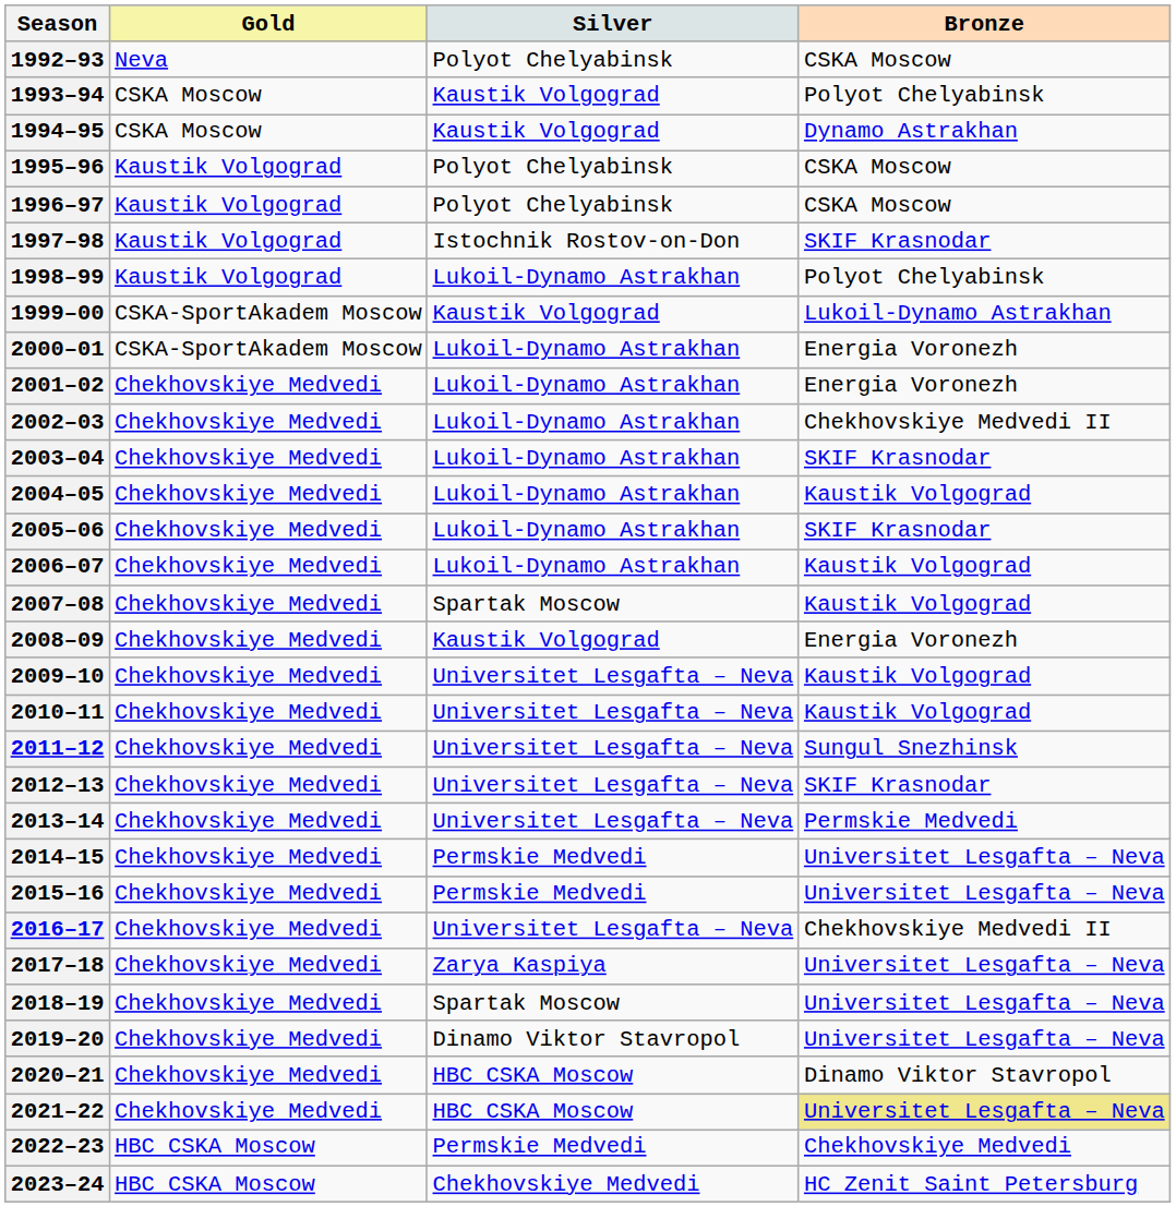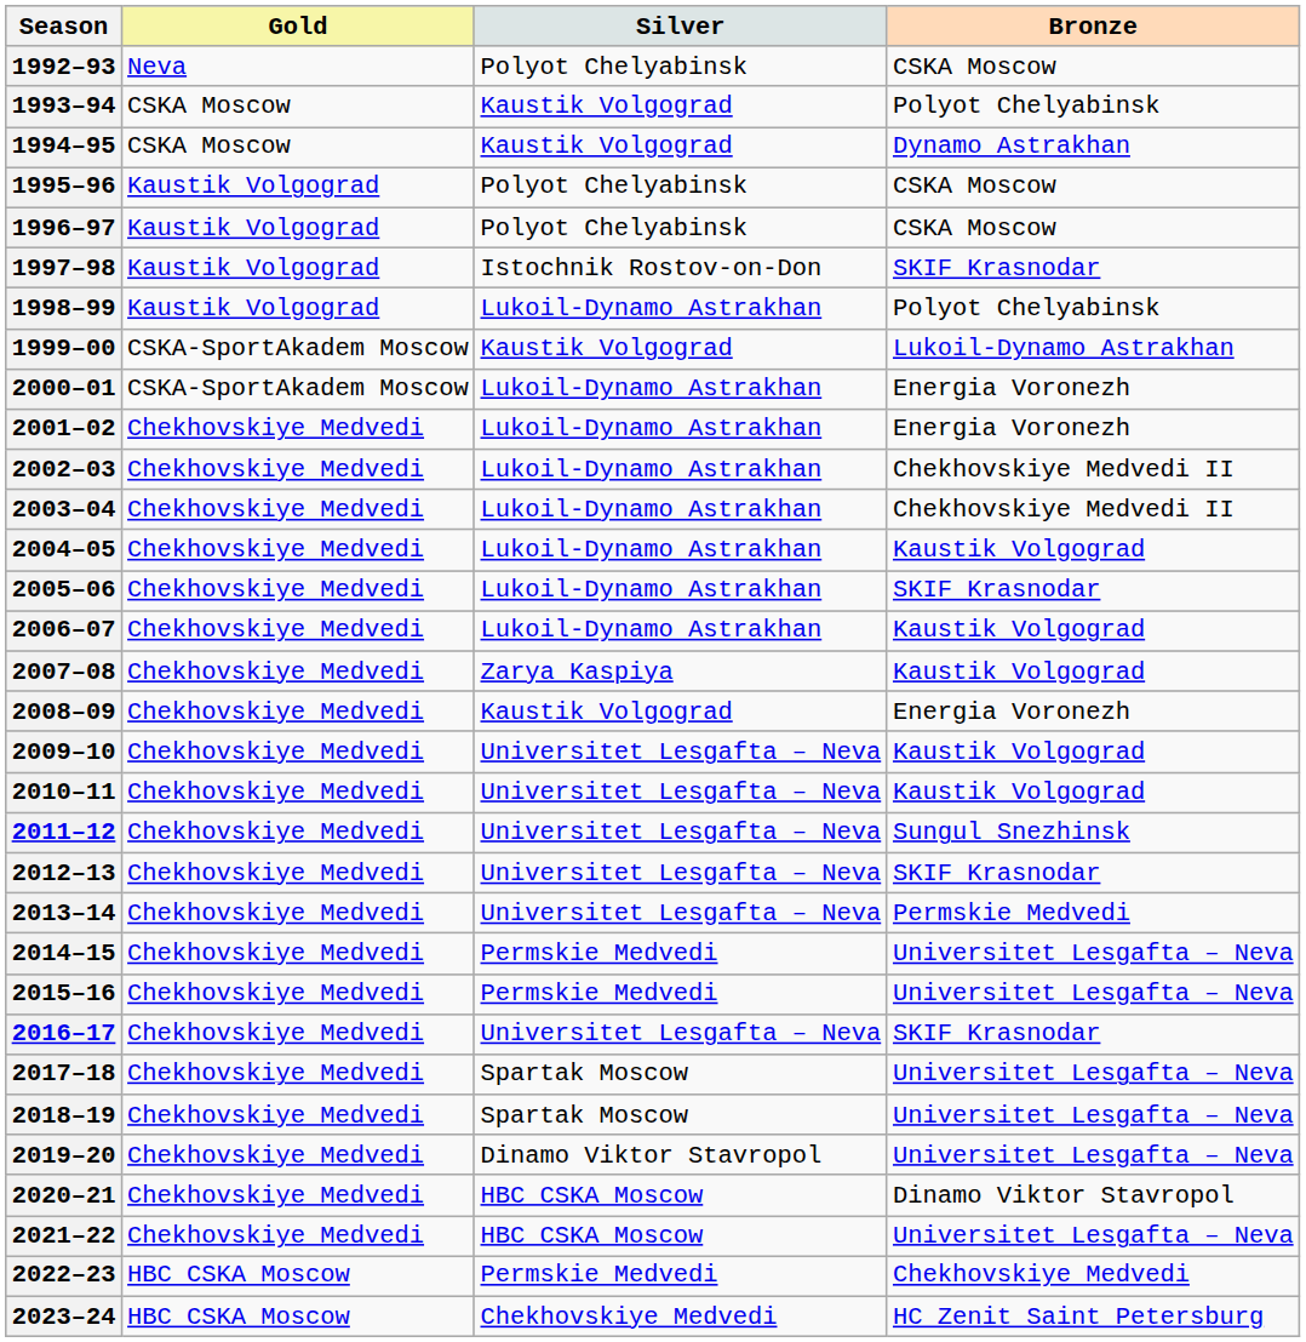 <table class="wikitable">
 <tr bgcolor="#efefef" align=left>
 <th>Season</th>
 <th scope="col" style="background-color: #F7F6A8;"> Gold</th>
 <th scope="col" style="background-color: #DCE5E5;"> Silver</th>
 <th scope="col" style="background-color: #FFDAB9;"> Bronze</th>
 </tr>
 <tr>
 <th>1992–93</th>
 <td><a href='#'>Neva</a> </td>
 <td>Polyot Chelyabinsk </td>
 <td>CSKA Moscow </td>
 </tr>
 <tr>
 <th>1993–94</th>
 <td>CSKA Moscow </td>
 <td><a href='#'>Kaustik Volgograd</a> </td>
 <td>Polyot Chelyabinsk </td>
 </tr>
 <tr>
 <th>1994–95</th>
 <td>CSKA Moscow </td>
 <td><a href='#'>Kaustik Volgograd</a> </td>
 <td><a href='#'>Dynamo Astrakhan</a> </td>
 </tr>
 <tr>
 <th>1995–96</th>
 <td><a href='#'>Kaustik Volgograd</a> </td>
 <td>Polyot Chelyabinsk </td>
 <td>CSKA Moscow </td>
 </tr>
 <tr>
 <th>1996–97</th>
 <td><a href='#'>Kaustik Volgograd</a> </td>
 <td>Polyot Chelyabinsk </td>
 <td>CSKA Moscow </td>
 </tr>
 <tr>
 <th>1997–98</th>
 <td><a href='#'>Kaustik Volgograd</a> </td>
 <td>Istochnik Rostov-on-Don </td>
 <td><a href='#'>SKIF Krasnodar</a> </td>
 </tr>
 <tr>
 <th>1998–99</th>
 <td><a href='#'>Kaustik Volgograd</a> </td>
 <td><a href='#'>Lukoil-Dynamo Astrakhan</a> </td>
 <td>Polyot Chelyabinsk </td>
 </tr>
 <tr>
 <th>1999–00</th>
 <td>CSKA-SportAkadem Moscow </td>
 <td><a href='#'>Kaustik Volgograd</a> </td>
 <td><a href='#'>Lukoil-Dynamo Astrakhan</a> </td>
 </tr>
 <tr>
 <th>2000–01</th>
 <td>CSKA-SportAkadem Moscow </td>
 <td><a href='#'>Lukoil-Dynamo Astrakhan</a> </td>
 <td>Energia Voronezh </td>
 </tr>
 <tr>
 <th>2001–02</th>
 <td><a href='#'>Chekhovskiye Medvedi</a> </td>
 <td><a href='#'>Lukoil-Dynamo Astrakhan</a> </td>
 <td>Energia Voronezh </td>
 </tr>
 <tr>
 <th>2002–03</th>
 <td><a href='#'>Chekhovskiye Medvedi</a> </td>
 <td><a href='#'>Lukoil-Dynamo Astrakhan</a> </td>
 <td>Chekhovskiye Medvedi II </td>
 </tr>
 <tr>
 <th>2003–04</th>
 <td><a href='#'>Chekhovskiye Medvedi</a> </td>
 <td><a href='#'>Lukoil-Dynamo Astrakhan</a> </td>
-<td><a href='#'>SKIF Krasnodar</a> </td>
+<td>Chekhovskiye Medvedi II </td>
 </tr>
 <tr>
 <th>2004–05</th>
 <td><a href='#'>Chekhovskiye Medvedi</a> </td>
 <td><a href='#'>Lukoil-Dynamo Astrakhan</a> </td>
 <td><a href='#'>Kaustik Volgograd</a> </td>
 </tr>
 <tr>
 <th>2005–06</th>
 <td><a href='#'>Chekhovskiye Medvedi</a> </td>
 <td><a href='#'>Lukoil-Dynamo Astrakhan</a> </td>
 <td><a href='#'>SKIF Krasnodar</a> </td>
 </tr>
 <tr>
 <th>2006–07</th>
 <td><a href='#'>Chekhovskiye Medvedi</a> </td>
 <td><a href='#'>Lukoil-Dynamo Astrakhan</a> </td>
 <td><a href='#'>Kaustik Volgograd</a> </td>
 </tr>
 <tr>
 <th>2007–08</th>
 <td><a href='#'>Chekhovskiye Medvedi</a> </td>
-<td>Spartak Moscow </td>
+<td><a href='#'>Zarya Kaspiya</a> </td>
 <td><a href='#'>Kaustik Volgograd</a> </td>
 </tr>
 <tr>
 <th>2008–09</th>
 <td><a href='#'>Chekhovskiye Medvedi</a> </td>
 <td><a href='#'>Kaustik Volgograd</a> </td>
 <td>Energia Voronezh </td>
 </tr>
 <tr>
 <th>2009–10</th>
 <td><a href='#'>Chekhovskiye Medvedi</a> </td>
 <td><a href='#'>Universitet Lesgafta – Neva</a> </td>
 <td><a href='#'>Kaustik Volgograd</a> </td>
 </tr>
 <tr>
 <th>2010–11</th>
 <td><a href='#'>Chekhovskiye Medvedi</a> </td>
 <td><a href='#'>Universitet Lesgafta – Neva</a> </td>
 <td><a href='#'>Kaustik Volgograd</a> </td>
 </tr>
 <tr>
 <th><a href='#'>2011–12</a></th>
 <td><a href='#'>Chekhovskiye Medvedi</a> </td>
 <td><a href='#'>Universitet Lesgafta – Neva</a> </td>
 <td><a href='#'>Sungul Snezhinsk</a> </td>
 </tr>
 <tr>
 <th>2012–13</th>
 <td><a href='#'>Chekhovskiye Medvedi</a> </td>
 <td><a href='#'>Universitet Lesgafta – Neva</a> </td>
 <td><a href='#'>SKIF Krasnodar</a> </td>
 </tr>
 <tr>
 <th>2013–14</th>
 <td><a href='#'>Chekhovskiye Medvedi</a> </td>
 <td><a href='#'>Universitet Lesgafta – Neva</a> </td>
 <td><a href='#'>Permskie Medvedi</a> </td>
 </tr>
 <tr>
 <th>2014–15</th>
 <td><a href='#'>Chekhovskiye Medvedi</a> </td>
 <td><a href='#'>Permskie Medvedi</a> </td>
 <td><a href='#'>Universitet Lesgafta – Neva</a> </td>
 </tr>
 <tr>
 <th>2015–16</th>
 <td><a href='#'>Chekhovskiye Medvedi</a> </td>
 <td><a href='#'>Permskie Medvedi</a> </td>
 <td><a href='#'>Universitet Lesgafta – Neva</a> </td>
 </tr>
 <tr>
 <th><a href='#'>2016–17</a></th>
 <td><a href='#'>Chekhovskiye Medvedi</a> </td>
 <td><a href='#'>Universitet Lesgafta – Neva</a> </td>
-<td>Chekhovskiye Medvedi II </td>
+<td><a href='#'>SKIF Krasnodar</a> </td>
 </tr>
 <tr>
 <th>2017–18</th>
 <td><a href='#'>Chekhovskiye Medvedi</a> </td>
-<td><a href='#'>Zarya Kaspiya</a> </td>
+<td>Spartak Moscow </td>
 <td><a href='#'>Universitet Lesgafta – Neva</a> </td>
 </tr>
 <tr>
 <th>2018–19</th>
 <td><a href='#'>Chekhovskiye Medvedi</a> </td>
 <td>Spartak Moscow </td>
 <td><a href='#'>Universitet Lesgafta – Neva</a> </td>
 </tr>
 <tr>
 <th>2019–20</th>
 <td><a href='#'>Chekhovskiye Medvedi</a> </td>
 <td>Dinamo Viktor Stavropol </td>
 <td><a href='#'>Universitet Lesgafta – Neva</a> </td>
 </tr>
 <tr>
 <th>2020–21</th>
 <td><a href='#'>Chekhovskiye Medvedi</a> </td>
 <td><a href='#'>HBC CSKA Moscow</a> </td>
 <td>Dinamo Viktor Stavropol </td>
 </tr>
 <tr>
 <th>2021–22</th>
 <td><a href='#'>Chekhovskiye Medvedi</a> </td>
 <td><a href='#'>HBC CSKA Moscow</a> </td>
-<td style="background: khaki;"><a href='#'>Universitet Lesgafta – Neva</a> </td>
+<td><a href='#'>Universitet Lesgafta – Neva</a> </td>
 </tr>
 <tr>
 <th>2022–23</th>
 <td><a href='#'>HBC CSKA Moscow</a> </td>
 <td><a href='#'>Permskie Medvedi</a> </td>
 <td><a href='#'>Chekhovskiye Medvedi</a> </td>
 </tr>
 <tr>
 <th>2023–24</th>
 <td><a href='#'>HBC CSKA Moscow</a> </td>
 <td><a href='#'>Chekhovskiye Medvedi</a> </td>
 <td><a href='#'>HC Zenit Saint Petersburg</a> </td>
 </tr>
 </table>
